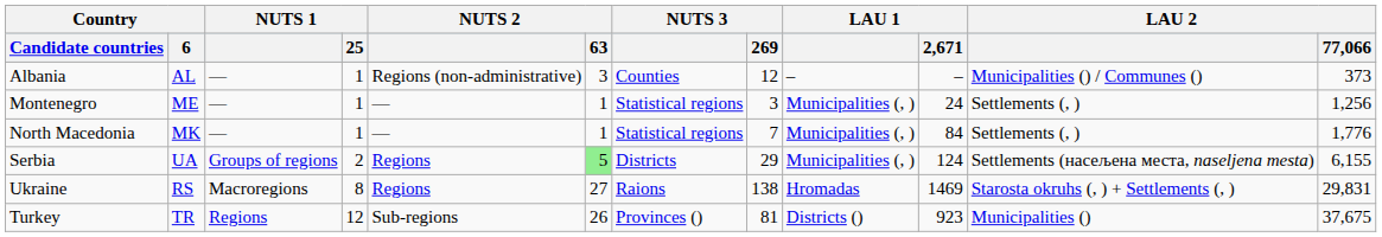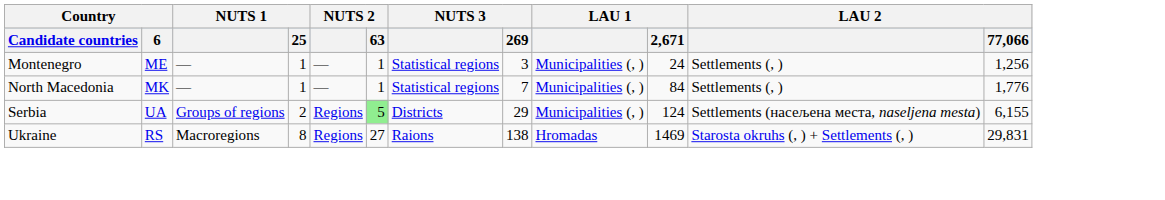 <table class="wikitable">
 <tr style="background:#ddd;">
 <th colspan=2>Country</th>
 <th colspan=2>NUTS 1</th>
 <th colspan=2>NUTS 2</th>
 <th colspan=2>NUTS 3</th>
 <th colspan=2>LAU 1</th>
 <th colspan=2>LAU 2</th>
 </tr>
 <tr style="background:#abcdef">
 <th><a href='#'>Candidate countries</a></th>
 <th align=right>6</th>
 <th></th>
 <th align=right>25</th>
 <th></th>
 <th align=right>63</th>
 <th></th>
 <th align=right>269</th>
 <th></th>
 <th align=right>2,671</th>
 <th></th>
 <th align=right>77,066</th>
-</tr>
-<tr>
-<td>Albania</td>
-<td><a href='#'>AL</a></td>
-<td>—</td>
-<td align=right>1</td>
-<td>Regions (non-administrative)</td>
-<td align=right>3</td>
-<td><a href='#'>Counties</a></td>
-<td align=right>12</td>
-<td>–</td>
-<td align=right>–</td>
-<td><a href='#'>Municipalities</a> () / <a href='#'>Communes</a> ()</td>
-<td align=right>373</td>
 </tr>
 <tr>
 <td>Montenegro</td>
 <td><a href='#'>ME</a></td>
 <td>—</td>
 <td align=right>1</td>
 <td>—</td>
 <td align=right>1</td>
 <td><a href='#'>Statistical regions</a></td>
 <td align=right>3</td>
 <td><a href='#'>Municipalities</a> (, )</td>
 <td align=right>24</td>
 <td>Settlements (, )</td>
 <td align=right>1,256</td>
 </tr>
 <tr>
 <td>North Macedonia</td>
 <td><a href='#'>MK</a></td>
 <td>—</td>
 <td align=right>1</td>
 <td>—</td>
 <td align=right>1</td>
 <td><a href='#'>Statistical regions</a></td>
 <td align=right>7</td>
 <td><a href='#'>Municipalities</a> (, )</td>
 <td align=right>84</td>
 <td>Settlements (, )</td>
 <td align=right>1,776</td>
 </tr>
 <tr>
 <td>Serbia</td>
 <td><a href='#'>UA</a></td>
 <td><a href='#'>Groups of regions</a></td>
 <td align=right>2</td>
 <td><a href='#'>Regions</a></td>
 <td align=right style="background: lightgreen;">5</td>
 <td><a href='#'>Districts</a></td>
 <td align=right>29</td>
 <td><a href='#'>Municipalities</a> (, )</td>
 <td align=right>124</td>
 <td>Settlements (насељена места, <em>naseljena mesta</em>)</td>
 <td align=right>6,155</td>
 </tr>
 <tr>
 <td>Ukraine</td>
 <td><a href='#'>RS</a></td>
 <td>Macroregions</td>
 <td align=right>8</td>
 <td><a href='#'>Regions</a></td>
 <td align=right>27</td>
 <td><a href='#'>Raions</a></td>
 <td align=right>138</td>
 <td><a href='#'>Hromadas</a></td>
 <td align=right>1469</td>
 <td><a href='#'>Starosta okruhs</a> (, ) + <a href='#'>Settlements</a> (, )</td>
 <td align=right>29,831</td>
 </tr>
-<tr>
-<td>Turkey</td>
-<td><a href='#'>TR</a></td>
-<td><a href='#'>Regions</a></td>
-<td align=right>12</td>
-<td>Sub-regions</td>
-<td align=right>26</td>
-<td><a href='#'>Provinces</a> ()</td>
-<td align=right>81</td>
-<td><a href='#'>Districts</a> ()</td>
-<td align=right>923</td>
-<td><a href='#'>Municipalities</a> ()</td>
-<td align=right>37,675</td>
-</tr>
 </table>
